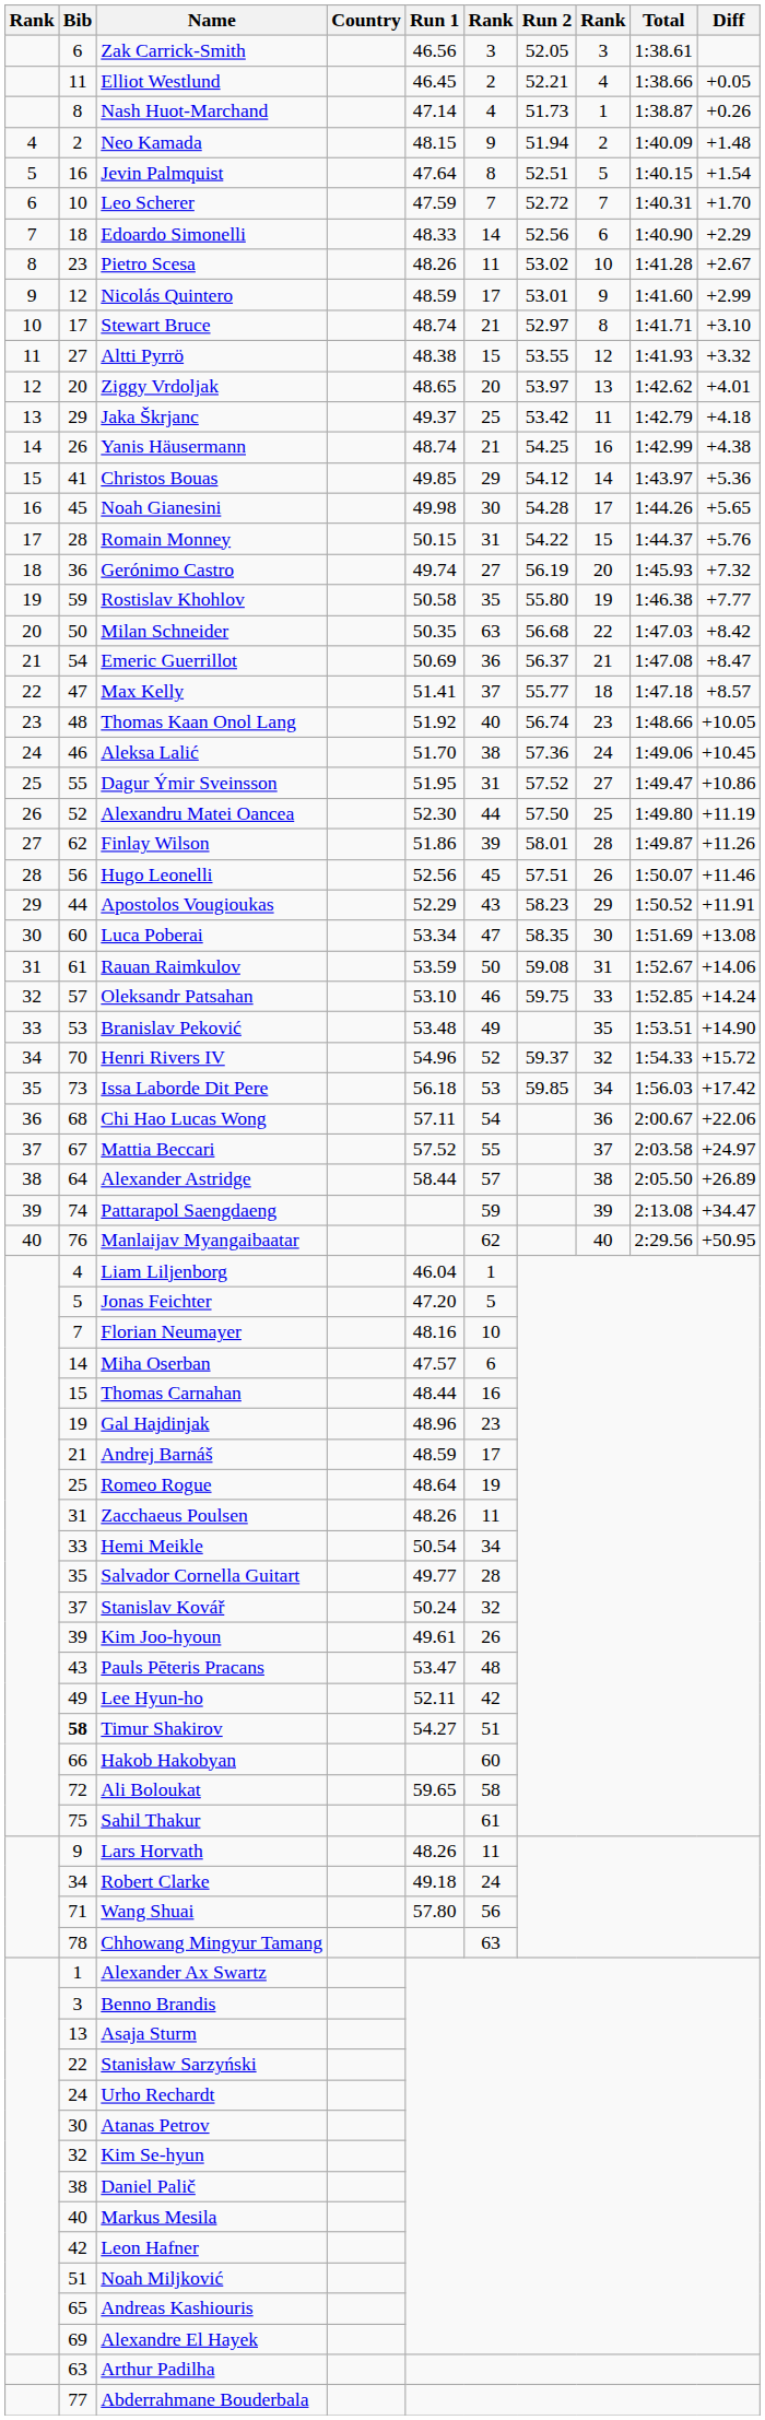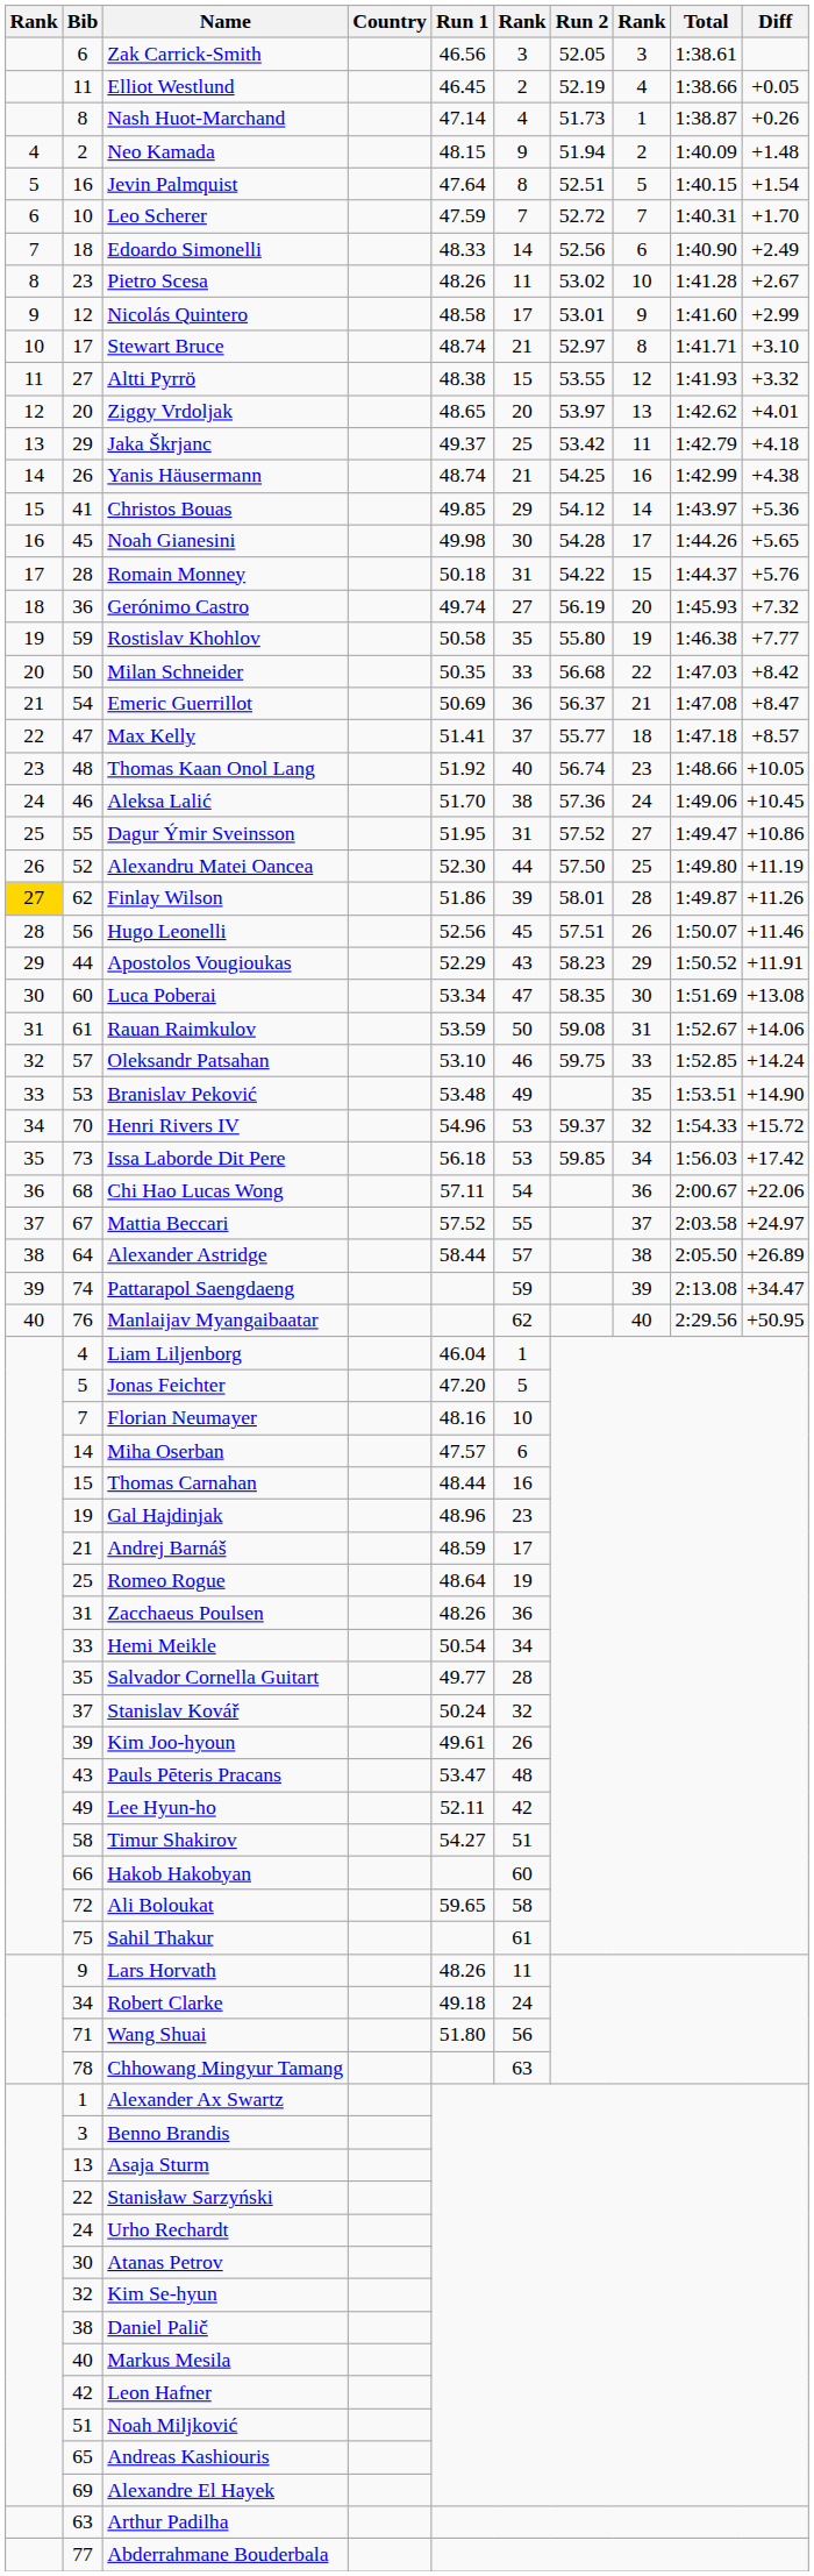 <table class="wikitable sortable" style="text-align:center">
 <tr>
 <th>Rank</th>
 <th>Bib</th>
 <th>Name</th>
 <th>Country</th>
 <th>Run 1</th>
 <th>Rank</th>
 <th>Run 2</th>
 <th>Rank</th>
 <th>Total</th>
 <th>Diff</th>
 </tr>
 <tr>
 <td></td>
 <td>6</td>
 <td align=left><a href='#'>Zak Carrick-Smith</a></td>
 <td align=left></td>
 <td>46.56</td>
 <td>3</td>
 <td>52.05</td>
 <td>3</td>
 <td>1:38.61</td>
 </tr>
 <tr>
 <td></td>
 <td>11</td>
 <td align=left><a href='#'>Elliot Westlund</a></td>
 <td align=left></td>
 <td>46.45</td>
 <td>2</td>
-<td>52.21</td>
+<td>52.19</td>
 <td>4</td>
 <td>1:38.66</td>
 <td>+0.05</td>
 </tr>
 <tr>
 <td></td>
 <td>8</td>
 <td align=left><a href='#'>Nash Huot-Marchand</a></td>
 <td align=left></td>
 <td>47.14</td>
 <td>4</td>
 <td>51.73</td>
 <td>1</td>
 <td>1:38.87</td>
 <td>+0.26</td>
 </tr>
 <tr>
 <td>4</td>
 <td>2</td>
 <td align=left><a href='#'>Neo Kamada</a></td>
 <td align=left></td>
 <td>48.15</td>
 <td>9</td>
 <td>51.94</td>
 <td>2</td>
 <td>1:40.09</td>
 <td>+1.48</td>
 </tr>
 <tr>
 <td>5</td>
 <td>16</td>
 <td align=left><a href='#'>Jevin Palmquist</a></td>
 <td align=left></td>
 <td>47.64</td>
 <td>8</td>
 <td>52.51</td>
 <td>5</td>
 <td>1:40.15</td>
 <td>+1.54</td>
 </tr>
 <tr>
 <td>6</td>
 <td>10</td>
 <td align=left><a href='#'>Leo Scherer</a></td>
 <td align=left></td>
 <td>47.59</td>
 <td>7</td>
 <td>52.72</td>
 <td>7</td>
 <td>1:40.31</td>
 <td>+1.70</td>
 </tr>
 <tr>
 <td>7</td>
 <td>18</td>
 <td align=left><a href='#'>Edoardo Simonelli</a></td>
 <td align=left></td>
 <td>48.33</td>
 <td>14</td>
 <td>52.56</td>
 <td>6</td>
 <td>1:40.90</td>
-<td>+2.29</td>
+<td>+2.49</td>
 </tr>
 <tr>
 <td>8</td>
 <td>23</td>
 <td align=left><a href='#'>Pietro Scesa</a></td>
 <td align=left></td>
 <td>48.26</td>
 <td>11</td>
 <td>53.02</td>
 <td>10</td>
 <td>1:41.28</td>
 <td>+2.67</td>
 </tr>
 <tr>
 <td>9</td>
 <td>12</td>
 <td align=left><a href='#'>Nicolás Quintero</a></td>
 <td align=left></td>
-<td>48.59</td>
+<td>48.58</td>
 <td>17</td>
 <td>53.01</td>
 <td>9</td>
 <td>1:41.60</td>
 <td>+2.99</td>
 </tr>
 <tr>
 <td>10</td>
 <td>17</td>
 <td align=left><a href='#'>Stewart Bruce</a></td>
 <td align=left></td>
 <td>48.74</td>
 <td>21</td>
 <td>52.97</td>
 <td>8</td>
 <td>1:41.71</td>
 <td>+3.10</td>
 </tr>
 <tr>
 <td>11</td>
 <td>27</td>
 <td align=left><a href='#'>Altti Pyrrö</a></td>
 <td align=left></td>
 <td>48.38</td>
 <td>15</td>
 <td>53.55</td>
 <td>12</td>
 <td>1:41.93</td>
 <td>+3.32</td>
 </tr>
 <tr>
 <td>12</td>
 <td>20</td>
 <td align=left><a href='#'>Ziggy Vrdoljak</a></td>
 <td align=left></td>
 <td>48.65</td>
 <td>20</td>
 <td>53.97</td>
 <td>13</td>
 <td>1:42.62</td>
 <td>+4.01</td>
 </tr>
 <tr>
 <td>13</td>
 <td>29</td>
 <td align=left><a href='#'>Jaka Škrjanc</a></td>
 <td align=left></td>
 <td>49.37</td>
 <td>25</td>
 <td>53.42</td>
 <td>11</td>
 <td>1:42.79</td>
 <td>+4.18</td>
 </tr>
 <tr>
 <td>14</td>
 <td>26</td>
 <td align=left><a href='#'>Yanis Häusermann</a></td>
 <td align=left></td>
 <td>48.74</td>
 <td>21</td>
 <td>54.25</td>
 <td>16</td>
 <td>1:42.99</td>
 <td>+4.38</td>
 </tr>
 <tr>
 <td>15</td>
 <td>41</td>
 <td align=left><a href='#'>Christos Bouas</a></td>
 <td align=left></td>
 <td>49.85</td>
 <td>29</td>
 <td>54.12</td>
 <td>14</td>
 <td>1:43.97</td>
 <td>+5.36</td>
 </tr>
 <tr>
 <td>16</td>
 <td>45</td>
 <td align=left><a href='#'>Noah Gianesini</a></td>
 <td align=left></td>
 <td>49.98</td>
 <td>30</td>
 <td>54.28</td>
 <td>17</td>
 <td>1:44.26</td>
 <td>+5.65</td>
 </tr>
 <tr>
 <td>17</td>
 <td>28</td>
 <td align=left><a href='#'>Romain Monney</a></td>
 <td align=left></td>
-<td>50.15</td>
+<td>50.18</td>
 <td>31</td>
 <td>54.22</td>
 <td>15</td>
 <td>1:44.37</td>
 <td>+5.76</td>
 </tr>
 <tr>
 <td>18</td>
 <td>36</td>
 <td align=left><a href='#'>Gerónimo Castro</a></td>
 <td align=left></td>
 <td>49.74</td>
 <td>27</td>
 <td>56.19</td>
 <td>20</td>
 <td>1:45.93</td>
 <td>+7.32</td>
 </tr>
 <tr>
 <td>19</td>
 <td>59</td>
 <td align=left><a href='#'>Rostislav Khohlov</a></td>
 <td align=left></td>
 <td>50.58</td>
 <td>35</td>
 <td>55.80</td>
 <td>19</td>
 <td>1:46.38</td>
 <td>+7.77</td>
 </tr>
 <tr>
 <td>20</td>
 <td>50</td>
 <td align=left><a href='#'>Milan Schneider</a></td>
 <td align=left></td>
 <td>50.35</td>
-<td>63</td>
+<td>33</td>
 <td>56.68</td>
 <td>22</td>
 <td>1:47.03</td>
 <td>+8.42</td>
 </tr>
 <tr>
 <td>21</td>
 <td>54</td>
 <td align=left><a href='#'>Emeric Guerrillot</a></td>
 <td align=left></td>
 <td>50.69</td>
 <td>36</td>
 <td>56.37</td>
 <td>21</td>
 <td>1:47.08</td>
 <td>+8.47</td>
 </tr>
 <tr>
 <td>22</td>
 <td>47</td>
 <td align=left><a href='#'>Max Kelly</a></td>
 <td align=left></td>
 <td>51.41</td>
 <td>37</td>
 <td>55.77</td>
 <td>18</td>
 <td>1:47.18</td>
 <td>+8.57</td>
 </tr>
 <tr>
 <td>23</td>
 <td>48</td>
 <td align=left><a href='#'>Thomas Kaan Onol Lang</a></td>
 <td align=left></td>
 <td>51.92</td>
 <td>40</td>
 <td>56.74</td>
 <td>23</td>
 <td>1:48.66</td>
 <td>+10.05</td>
 </tr>
 <tr>
 <td>24</td>
 <td>46</td>
 <td align=left><a href='#'>Aleksa Lalić</a></td>
 <td align=left></td>
 <td>51.70</td>
 <td>38</td>
 <td>57.36</td>
 <td>24</td>
 <td>1:49.06</td>
 <td>+10.45</td>
 </tr>
 <tr>
 <td>25</td>
 <td>55</td>
 <td align=left><a href='#'>Dagur Ýmir Sveinsson</a></td>
 <td align=left></td>
 <td>51.95</td>
 <td>31</td>
 <td>57.52</td>
 <td>27</td>
 <td>1:49.47</td>
 <td>+10.86</td>
 </tr>
 <tr>
 <td>26</td>
 <td>52</td>
 <td align=left><a href='#'>Alexandru Matei Oancea</a></td>
 <td align=left></td>
 <td>52.30</td>
 <td>44</td>
 <td>57.50</td>
 <td>25</td>
 <td>1:49.80</td>
 <td>+11.19</td>
 </tr>
 <tr>
-<td>27</td>
+<td style="background: gold;">27</td>
 <td>62</td>
 <td align=left><a href='#'>Finlay Wilson</a></td>
 <td align=left></td>
 <td>51.86</td>
 <td>39</td>
 <td>58.01</td>
 <td>28</td>
 <td>1:49.87</td>
 <td>+11.26</td>
 </tr>
 <tr>
 <td>28</td>
 <td>56</td>
 <td align=left><a href='#'>Hugo Leonelli</a></td>
 <td align=left></td>
 <td>52.56</td>
 <td>45</td>
 <td>57.51</td>
 <td>26</td>
 <td>1:50.07</td>
 <td>+11.46</td>
 </tr>
 <tr>
 <td>29</td>
 <td>44</td>
 <td align=left><a href='#'>Apostolos Vougioukas</a></td>
 <td align=left></td>
 <td>52.29</td>
 <td>43</td>
 <td>58.23</td>
 <td>29</td>
 <td>1:50.52</td>
 <td>+11.91</td>
 </tr>
 <tr>
 <td>30</td>
 <td>60</td>
 <td align=left><a href='#'>Luca Poberai</a></td>
 <td align=left></td>
 <td>53.34</td>
 <td>47</td>
 <td>58.35</td>
 <td>30</td>
 <td>1:51.69</td>
 <td>+13.08</td>
 </tr>
 <tr>
 <td>31</td>
 <td>61</td>
 <td align=left><a href='#'>Rauan Raimkulov</a></td>
 <td align=left></td>
 <td>53.59</td>
 <td>50</td>
 <td>59.08</td>
 <td>31</td>
 <td>1:52.67</td>
 <td>+14.06</td>
 </tr>
 <tr>
 <td>32</td>
 <td>57</td>
 <td align=left><a href='#'>Oleksandr Patsahan</a></td>
 <td align=left></td>
 <td>53.10</td>
 <td>46</td>
 <td>59.75</td>
 <td>33</td>
 <td>1:52.85</td>
 <td>+14.24</td>
 </tr>
 <tr>
 <td>33</td>
 <td>53</td>
 <td align=left><a href='#'>Branislav Peković</a></td>
 <td align=left></td>
 <td>53.48</td>
 <td>49</td>
 <td></td>
 <td>35</td>
 <td>1:53.51</td>
 <td>+14.90</td>
 </tr>
 <tr>
 <td>34</td>
 <td>70</td>
 <td align=left><a href='#'>Henri Rivers IV</a></td>
 <td align=left></td>
 <td>54.96</td>
-<td>52</td>
+<td>53</td>
 <td>59.37</td>
 <td>32</td>
 <td>1:54.33</td>
 <td>+15.72</td>
 </tr>
 <tr>
 <td>35</td>
 <td>73</td>
 <td align=left><a href='#'>Issa Laborde Dit Pere</a></td>
 <td align=left></td>
 <td>56.18</td>
 <td>53</td>
 <td>59.85</td>
 <td>34</td>
 <td>1:56.03</td>
 <td>+17.42</td>
 </tr>
 <tr>
 <td>36</td>
 <td>68</td>
 <td align=left><a href='#'>Chi Hao Lucas Wong</a></td>
 <td align=left></td>
 <td>57.11</td>
 <td>54</td>
 <td></td>
 <td>36</td>
 <td>2:00.67</td>
 <td>+22.06</td>
 </tr>
 <tr>
 <td>37</td>
 <td>67</td>
 <td align=left><a href='#'>Mattia Beccari</a></td>
 <td align=left></td>
 <td>57.52</td>
 <td>55</td>
 <td></td>
 <td>37</td>
 <td>2:03.58</td>
 <td>+24.97</td>
 </tr>
 <tr>
 <td>38</td>
 <td>64</td>
 <td align=left><a href='#'>Alexander Astridge</a></td>
 <td align=left></td>
 <td>58.44</td>
 <td>57</td>
 <td></td>
 <td>38</td>
 <td>2:05.50</td>
 <td>+26.89</td>
 </tr>
 <tr>
 <td>39</td>
 <td>74</td>
 <td align=left><a href='#'>Pattarapol Saengdaeng</a></td>
 <td align=left></td>
 <td></td>
 <td>59</td>
 <td></td>
 <td>39</td>
 <td>2:13.08</td>
 <td>+34.47</td>
 </tr>
 <tr>
 <td>40</td>
 <td>76</td>
 <td align=left><a href='#'>Manlaijav Myangaibaatar</a></td>
 <td align=left></td>
 <td></td>
 <td>62</td>
 <td></td>
 <td>40</td>
 <td>2:29.56</td>
 <td>+50.95</td>
 </tr>
 <tr>
 <td rowspan=19></td>
 <td>4</td>
 <td align=left><a href='#'>Liam Liljenborg</a></td>
 <td align=left></td>
 <td>46.04</td>
 <td>1</td>
 <td colspan=4 rowspan=19></td>
 </tr>
 <tr>
 <td>5</td>
 <td align=left><a href='#'>Jonas Feichter</a></td>
 <td align=left></td>
 <td>47.20</td>
 <td>5</td>
 </tr>
 <tr>
 <td>7</td>
 <td align=left><a href='#'>Florian Neumayer</a></td>
 <td align=left></td>
 <td>48.16</td>
 <td>10</td>
 </tr>
 <tr>
 <td>14</td>
 <td align=left><a href='#'>Miha Oserban</a></td>
 <td align=left></td>
 <td>47.57</td>
 <td>6</td>
 </tr>
 <tr>
 <td>15</td>
 <td align=left><a href='#'>Thomas Carnahan</a></td>
 <td align=left></td>
 <td>48.44</td>
 <td>16</td>
 </tr>
 <tr>
 <td>19</td>
 <td align=left><a href='#'>Gal Hajdinjak</a></td>
 <td align=left></td>
 <td>48.96</td>
 <td>23</td>
 </tr>
 <tr>
 <td>21</td>
 <td align=left><a href='#'>Andrej Barnáš</a></td>
 <td align=left></td>
 <td>48.59</td>
 <td>17</td>
 </tr>
 <tr>
 <td>25</td>
 <td align=left><a href='#'>Romeo Rogue</a></td>
 <td align=left></td>
 <td>48.64</td>
 <td>19</td>
 </tr>
 <tr>
 <td>31</td>
 <td align=left><a href='#'>Zacchaeus Poulsen</a></td>
 <td align=left></td>
 <td>48.26</td>
-<td>11</td>
+<td>36</td>
 </tr>
 <tr>
 <td>33</td>
 <td align=left><a href='#'>Hemi Meikle</a></td>
 <td align=left></td>
 <td>50.54</td>
 <td>34</td>
 </tr>
 <tr>
 <td>35</td>
 <td align=left><a href='#'>Salvador Cornella Guitart</a></td>
 <td align=left></td>
 <td>49.77</td>
 <td>28</td>
 </tr>
 <tr>
 <td>37</td>
 <td align=left><a href='#'>Stanislav Kovář</a></td>
 <td align=left></td>
 <td>50.24</td>
 <td>32</td>
 </tr>
 <tr>
 <td>39</td>
 <td align=left><a href='#'>Kim Joo-hyoun</a></td>
 <td align=left></td>
 <td>49.61</td>
 <td>26</td>
 </tr>
 <tr>
 <td>43</td>
 <td align=left><a href='#'>Pauls Pēteris Pracans</a></td>
 <td align=left></td>
 <td>53.47</td>
 <td>48</td>
 </tr>
 <tr>
 <td>49</td>
 <td align=left><a href='#'>Lee Hyun-ho</a></td>
 <td align=left></td>
 <td>52.11</td>
 <td>42</td>
 </tr>
 <tr>
-<td><strong>58</strong></td>
+<td>58</td>
 <td align=left><a href='#'>Timur Shakirov</a></td>
 <td align=left></td>
 <td>54.27</td>
 <td>51</td>
 </tr>
 <tr>
 <td>66</td>
 <td align=left><a href='#'>Hakob Hakobyan</a></td>
 <td align=left></td>
 <td></td>
 <td>60</td>
 </tr>
 <tr>
 <td>72</td>
 <td align=left><a href='#'>Ali Boloukat</a></td>
 <td align=left></td>
 <td>59.65</td>
 <td>58</td>
 </tr>
 <tr>
 <td>75</td>
 <td align=left><a href='#'>Sahil Thakur</a></td>
 <td align=left></td>
 <td></td>
 <td>61</td>
 </tr>
 <tr>
 <td rowspan=4></td>
 <td>9</td>
 <td align=left><a href='#'>Lars Horvath</a></td>
 <td align=left></td>
 <td>48.26</td>
 <td>11</td>
 <td rowspan=4 colspan=4></td>
 </tr>
 <tr>
 <td>34</td>
 <td align=left><a href='#'>Robert Clarke</a></td>
 <td align=left></td>
 <td>49.18</td>
 <td>24</td>
 </tr>
 <tr>
 <td>71</td>
 <td align=left><a href='#'>Wang Shuai</a></td>
 <td align=left></td>
-<td>57.80</td>
+<td>51.80</td>
 <td>56</td>
 </tr>
 <tr>
 <td>78</td>
 <td align=left><a href='#'>Chhowang Mingyur Tamang</a></td>
 <td align=left></td>
 <td></td>
 <td>63</td>
 </tr>
 <tr>
 <td rowspan=13></td>
 <td>1</td>
 <td align=left><a href='#'>Alexander Ax Swartz</a></td>
 <td align=left></td>
 <td rowspan=13 colspan=6></td>
 </tr>
 <tr>
 <td>3</td>
 <td align=left><a href='#'>Benno Brandis</a></td>
 <td align=left></td>
 </tr>
 <tr>
 <td>13</td>
 <td align=left><a href='#'>Asaja Sturm</a></td>
 <td align=left></td>
 </tr>
 <tr>
 <td>22</td>
 <td align=left><a href='#'>Stanisław Sarzyński</a></td>
 <td align=left></td>
 </tr>
 <tr>
 <td>24</td>
 <td align=left><a href='#'>Urho Rechardt</a></td>
 <td align=left></td>
 </tr>
 <tr>
 <td>30</td>
 <td align=left><a href='#'>Atanas Petrov</a></td>
 <td align=left></td>
 </tr>
 <tr>
 <td>32</td>
 <td align=left><a href='#'>Kim Se-hyun</a></td>
 <td align=left></td>
 </tr>
 <tr>
 <td>38</td>
 <td align=left><a href='#'>Daniel Palič</a></td>
 <td align=left></td>
 </tr>
 <tr>
 <td>40</td>
 <td align=left><a href='#'>Markus Mesila</a></td>
 <td align=left></td>
 </tr>
 <tr>
 <td>42</td>
 <td align=left><a href='#'>Leon Hafner</a></td>
 <td align=left></td>
 </tr>
 <tr>
 <td>51</td>
 <td align=left><a href='#'>Noah Miljković</a></td>
 <td align=left></td>
 </tr>
 <tr>
 <td>65</td>
 <td align=left><a href='#'>Andreas Kashiouris</a></td>
 <td align=left></td>
 </tr>
 <tr>
 <td>69</td>
 <td align=left><a href='#'>Alexandre El Hayek</a></td>
 <td align=left></td>
 </tr>
 <tr>
 <td></td>
 <td>63</td>
 <td align=left><a href='#'>Arthur Padilha</a></td>
 <td align=left></td>
 <td colspan=6></td>
 </tr>
 <tr>
 <td></td>
 <td>77</td>
 <td align=left><a href='#'>Abderrahmane Bouderbala</a></td>
 <td align=left></td>
 <td colspan=6></td>
 </tr>
 </table>
